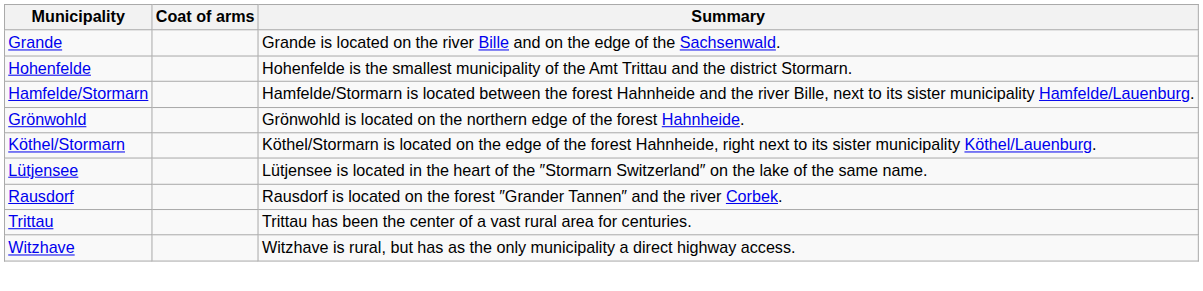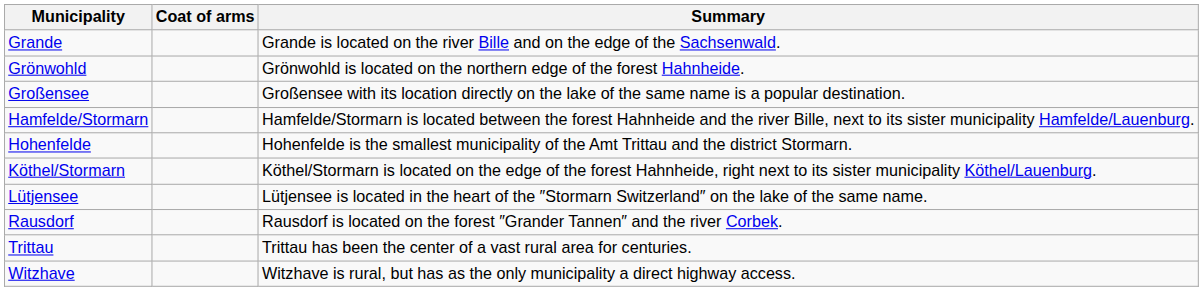 <table class="wikitable">
 <tr>
 <th>Municipality</th>
 <th>Coat of arms</th>
 <th>Summary</th>
 </tr>
 <tr>
 <td><a href='#'>Grande</a></td>
 <td align="center"></td>
 <td>Grande is located on the river <a href='#'>Bille</a> and on the edge of the <a href='#'>Sachsenwald</a>.</td>
 </tr>
 <tr>
-<td><a href='#'>Hohenfelde</a></td>
+<td><a href='#'>Grönwohld</a></td>
 <td align="center"></td>
-<td>Hohenfelde is the smallest municipality of the Amt Trittau and the district Stormarn.</td>
+<td>Grönwohld is located on the northern edge of the forest <a href='#'>Hahnheide</a>.</td>
+</tr>
+<tr>
+<td><a href='#'>Großensee</a></td>
+<td align="center"></td>
+<td>Großensee with its location directly on the lake of the same name is a popular destination.</td>
 </tr>
 <tr>
 <td><a href='#'>Hamfelde/Stormarn</a></td>
 <td align="center"></td>
 <td>Hamfelde/Stormarn is located between the forest Hahnheide and the river Bille, next to its sister municipality <a href='#'>Hamfelde/Lauenburg</a>.</td>
 </tr>
 <tr>
-<td><a href='#'>Grönwohld</a></td>
+<td><a href='#'>Hohenfelde</a></td>
 <td align="center"></td>
-<td>Grönwohld is located on the northern edge of the forest <a href='#'>Hahnheide</a>.</td>
+<td>Hohenfelde is the smallest municipality of the Amt Trittau and the district Stormarn.</td>
 </tr>
 <tr>
 <td><a href='#'>Köthel/Stormarn</a></td>
 <td align="center"></td>
 <td>Köthel/Stormarn is located on the edge of the forest Hahnheide, right next to its sister municipality <a href='#'>Köthel/Lauenburg</a>.</td>
 </tr>
 <tr>
 <td><a href='#'>Lütjensee</a></td>
 <td align="center"></td>
 <td>Lütjensee is located in the heart of the ″Stormarn Switzerland″ on the lake of the same name.</td>
 </tr>
 <tr>
 <td><a href='#'>Rausdorf</a></td>
 <td align="center"></td>
 <td>Rausdorf is located on the forest ″Grander Tannen″ and the river <a href='#'>Corbek</a>.</td>
 </tr>
 <tr>
 <td><a href='#'>Trittau</a></td>
 <td align="center"></td>
 <td>Trittau has been the center of a vast rural area for centuries.</td>
 </tr>
 <tr>
 <td><a href='#'>Witzhave</a></td>
 <td align="center"></td>
 <td>Witzhave is rural, but has as the only municipality a direct highway access.</td>
 </tr>
 </table>
